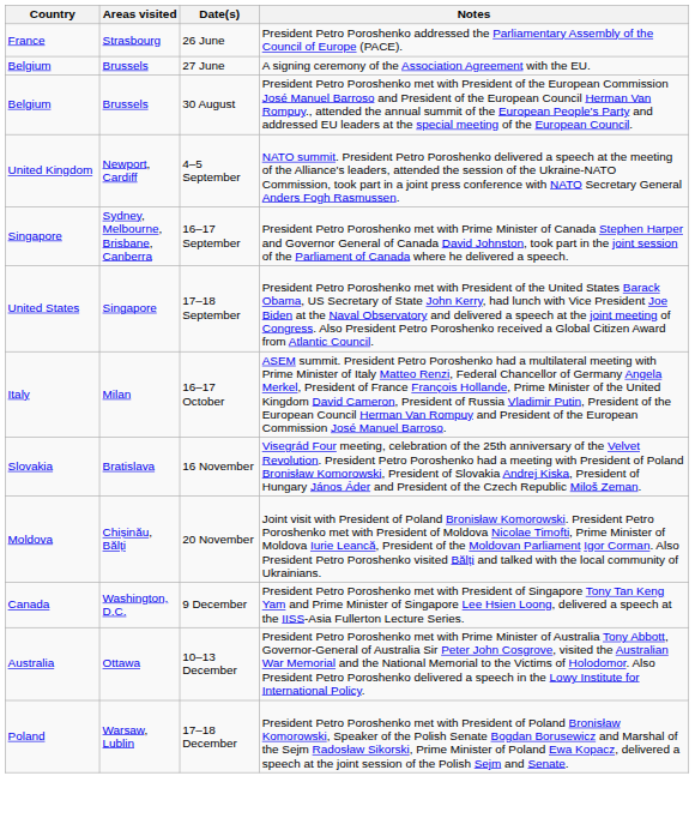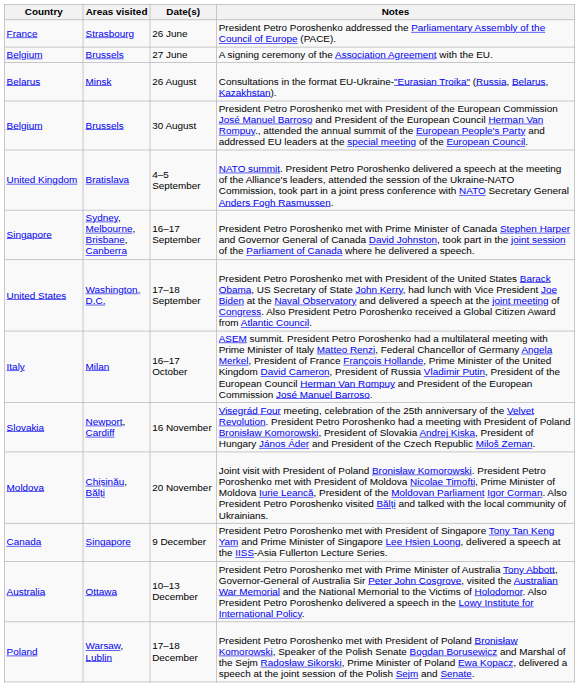 <table class=wikitable>
 <tr>
 <th width=120>Country</th>
 <th width=100>Areas visited</th>
 <th width=100>Date(s)</th>
 <th width=570>Notes</th>
 </tr>
 <tr>
 <td> <a href='#'>France</a></td>
 <td><a href='#'>Strasbourg</a></td>
 <td>26 June</td>
 <td>President Petro Poroshenko addressed the <a href='#'>Parliamentary Assembly of the Council of Europe</a> (PACE).</td>
 </tr>
 <tr>
 <td> <a href='#'>Belgium</a></td>
 <td><a href='#'>Brussels</a></td>
 <td>27 June</td>
 <td> A signing ceremony of the <a href='#'>Association Agreement</a> with the EU.</td>
 </tr>
 <tr>
+<td> <a href='#'>Belarus</a></td>
+<td><a href='#'>Minsk</a></td>
+<td>26 August</td>
+<td><br>Consultations in the format EU-Ukraine-<a href='#'>"Eurasian Troika"</a> (<a href='#'>Russia</a>, <a href='#'>Belarus</a>, <a href='#'>Kazakhstan</a>).</td>
+</tr>
+<tr>
 <td> <a href='#'>Belgium</a></td>
 <td><a href='#'>Brussels</a></td>
 <td>30 August</td>
 <td>President Petro Poroshenko met with President of the European Commission <a href='#'>José Manuel Barroso</a> and President of the European Council <a href='#'>Herman Van Rompuy</a>., attended the annual summit of the <a href='#'>European People's Party</a> and addressed EU leaders at the <a href='#'>special meeting</a> of the <a href='#'>European Council</a>.</td>
 </tr>
 <tr>
 <td> <a href='#'>United Kingdom</a></td>
-<td><a href='#'>Newport</a>, <a href='#'>Cardiff</a></td>
+<td><a href='#'>Bratislava</a></td>
 <td>4–5 September</td>
 <td><br><a href='#'>NATO summit</a>. President Petro Poroshenko delivered a speech at the meeting of the Alliance's leaders, attended the session of the Ukraine-NATO Commission, took part in a joint press conference with <a href='#'>NATO</a> Secretary General <a href='#'>Anders Fogh Rasmussen</a>.</td>
 </tr>
 <tr>
 <td> <a href='#'>Singapore</a></td>
 <td><a href='#'>Sydney</a>, <a href='#'>Melbourne</a>, <a href='#'>Brisbane</a>, <a href='#'>Canberra</a></td>
 <td>16–17 September</td>
 <td><br>President Petro Poroshenko met with Prime Minister of Canada <a href='#'>Stephen Harper</a> and Governor General of Canada <a href='#'>David Johnston</a>, took part in the <a href='#'>joint session</a> of the <a href='#'>Parliament of Canada</a> where he delivered a speech.</td>
 </tr>
 <tr>
 <td> <a href='#'>United States</a></td>
-<td><a href='#'>Singapore</a></td>
+<td><a href='#'>Washington, D.C.</a></td>
 <td>17–18 September</td>
 <td><br>President Petro Poroshenko met with President of the United States <a href='#'>Barack Obama</a>, US Secretary of State <a href='#'>John Kerry</a>,  had lunch with Vice President <a href='#'>Joe Biden</a> at the <a href='#'>Naval Observatory</a> and delivered a speech at the <a href='#'>joint meeting</a> of <a href='#'>Congress</a>. Also President Petro Poroshenko received a Global Citizen Award from <a href='#'>Atlantic Council</a>.</td>
 </tr>
 <tr>
 <td> <a href='#'>Italy</a></td>
 <td><a href='#'>Milan</a></td>
 <td>16–17 October</td>
 <td><a href='#'>ASEM</a> summit. President Petro Poroshenko had a multilateral meeting with Prime Minister of Italy <a href='#'>Matteo Renzi</a>, Federal Chancellor of Germany <a href='#'>Angela Merkel</a>, President of France <a href='#'>François Hollande</a>, Prime Minister of the United Kingdom <a href='#'>David Cameron</a>, President of Russia <a href='#'>Vladimir Putin</a>, President of the European Council <a href='#'>Herman Van Rompuy</a> and President of the European Commission <a href='#'>José Manuel Barroso</a>.</td>
 </tr>
 <tr>
 <td> <a href='#'>Slovakia</a></td>
-<td><a href='#'>Bratislava</a></td>
+<td><a href='#'>Newport</a>, <a href='#'>Cardiff</a></td>
 <td>16 November</td>
 <td><a href='#'>Visegrád Four</a> meeting, celebration of the 25th anniversary of the <a href='#'>Velvet Revolution</a>. President Petro Poroshenko had a meeting with President of Poland <a href='#'>Bronisław Komorowski</a>, President of Slovakia <a href='#'>Andrej Kiska</a>, President of Hungary <a href='#'>János Áder</a> and President of the Czech Republic <a href='#'>Miloš Zeman</a>.</td>
 </tr>
 <tr>
 <td> <a href='#'>Moldova</a></td>
 <td><a href='#'>Chișinău</a>, <a href='#'>Bălți</a></td>
 <td>20 November</td>
 <td><br>Joint visit with President of Poland <a href='#'>Bronisław Komorowski</a>. President Petro Poroshenko met with President of Moldova <a href='#'>Nicolae Timofti</a>, Prime Minister of Moldova <a href='#'>Iurie Leancă</a>, President of the <a href='#'>Moldovan Parliament</a> <a href='#'>Igor Corman</a>. Also President Petro Poroshenko visited <a href='#'>Bălți</a> and talked with the local community of Ukrainians.</td>
 </tr>
 <tr>
 <td> <a href='#'>Canada</a></td>
-<td><a href='#'>Washington, D.C.</a></td>
+<td><a href='#'>Singapore</a></td>
 <td>9 December</td>
 <td>President Petro Poroshenko met with President of Singapore <a href='#'>Tony Tan Keng Yam</a> and Prime Minister of Singapore <a href='#'>Lee Hsien Loong</a>, delivered a speech at the <a href='#'>IISS</a>-Asia Fullerton Lecture Series.</td>
 </tr>
 <tr>
 <td> <a href='#'>Australia</a></td>
 <td><a href='#'>Ottawa</a></td>
 <td>10–13 December</td>
 <td>President Petro Poroshenko met with Prime Minister of Australia <a href='#'>Tony Abbott</a>, Governor-General of Australia Sir <a href='#'>Peter John Cosgrove</a>, visited the <a href='#'>Australian War Memorial</a> and the National Memorial to the Victims of <a href='#'>Holodomor</a>. Also President Petro Poroshenko delivered a speech in the <a href='#'>Lowy Institute for International Policy</a>.</td>
 </tr>
 <tr>
 <td> <a href='#'>Poland</a></td>
 <td><a href='#'>Warsaw</a>, <a href='#'>Lublin</a></td>
 <td>17–18 December</td>
 <td><br>President Petro Poroshenko met with President of Poland <a href='#'>Bronisław Komorowski</a>, Speaker of the Polish Senate <a href='#'>Bogdan Borusewicz</a> and Marshal of the Sejm <a href='#'>Radosław Sikorski</a>, Prime Minister of Poland <a href='#'>Ewa Kopacz</a>, delivered a speech at the joint session of the Polish <a href='#'>Sejm</a> and <a href='#'>Senate</a>.</td>
 </tr>
 </table>
